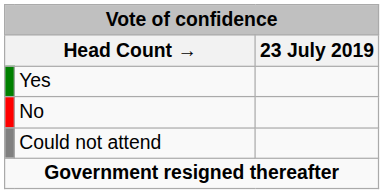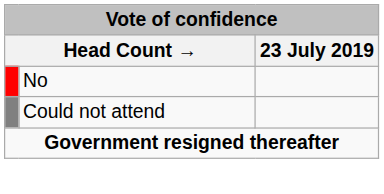 <table class="wikitable" style="text-align:center; font-size:100%;">
 <tr>
 <td colspan="3"  style="text-align:center; background:silver;"><strong>Vote of confidence</strong></td>
 </tr>
 <tr>
 <th colspan="2" style="width:200px;">Head Count →</th>
 <th>23 July 2019</th>
-</tr>
-<tr>
-<th style="width:1px; background:green;"></th>
-<td style="text-align:left;">Yes</td>
-<td></td>
 </tr>
 <tr>
 <th style="background:red;"></th>
 <td style="text-align:left;">No</td>
 <td></td>
 </tr>
 <tr>
 <th style="background:gray;"></th>
 <td style="text-align:left;">Could not attend</td>
 <td></td>
 </tr>
 <tr>
 <td colspan="03" style="text-align:centre;"><strong>Government resigned thereafter</strong></td>
 </tr>
 </table>
